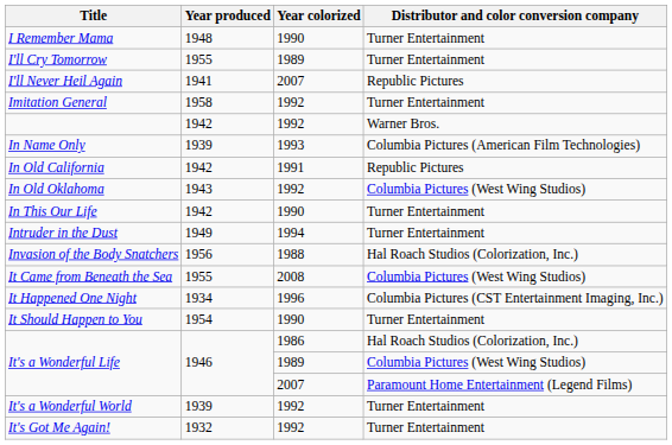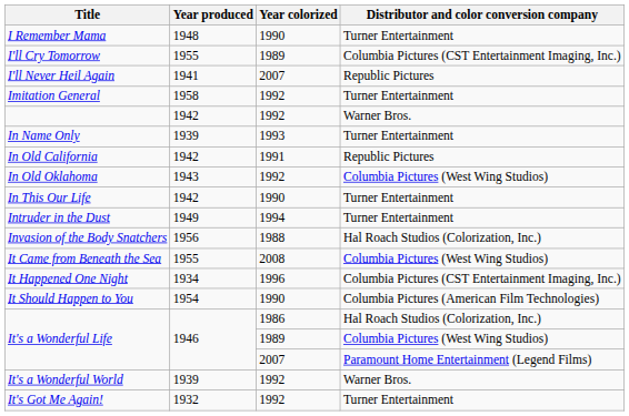 <table class="wikitable sortable">
 <tr>
 <th>Title</th>
 <th>Year produced</th>
 <th>Year colorized</th>
 <th>Distributor and color conversion company</th>
 </tr>
 <tr>
 <td><em><a href='#'>I Remember Mama</a></em></td>
 <td>1948</td>
 <td>1990</td>
 <td>Turner Entertainment</td>
 </tr>
 <tr>
 <td><em><a href='#'>I'll Cry Tomorrow</a></em></td>
 <td>1955</td>
 <td>1989</td>
-<td>Turner Entertainment</td>
+<td>Columbia Pictures (CST Entertainment Imaging, Inc.)</td>
 </tr>
 <tr>
 <td><em><a href='#'>I'll Never Heil Again</a></em></td>
 <td>1941</td>
 <td>2007</td>
 <td>Republic Pictures</td>
 </tr>
 <tr>
 <td><em><a href='#'>Imitation General</a></em></td>
 <td>1958</td>
 <td>1992</td>
 <td>Turner Entertainment</td>
 </tr>
 <tr>
 <td><em></em></td>
 <td>1942</td>
 <td>1992</td>
 <td>Warner Bros.</td>
 </tr>
 <tr>
 <td><em><a href='#'>In Name Only</a></em></td>
 <td>1939</td>
 <td>1993</td>
-<td>Columbia Pictures (American Film Technologies)</td>
+<td>Turner Entertainment</td>
 </tr>
 <tr>
 <td><em><a href='#'>In Old California</a></em></td>
 <td>1942</td>
 <td>1991</td>
 <td>Republic Pictures</td>
 </tr>
 <tr>
 <td><em><a href='#'>In Old Oklahoma</a></em></td>
 <td>1943</td>
 <td>1992</td>
 <td><a href='#'>Columbia Pictures</a> (West Wing Studios)</td>
 </tr>
 <tr>
 <td><em><a href='#'>In This Our Life</a></em></td>
 <td>1942</td>
 <td>1990</td>
 <td>Turner Entertainment</td>
 </tr>
 <tr>
 <td><em><a href='#'>Intruder in the Dust</a></em></td>
 <td>1949</td>
 <td>1994</td>
 <td>Turner Entertainment</td>
 </tr>
 <tr>
 <td><em><a href='#'>Invasion of the Body Snatchers</a></em></td>
 <td>1956</td>
 <td>1988</td>
 <td>Hal Roach Studios (Colorization, Inc.)</td>
 </tr>
 <tr>
 <td><em><a href='#'>It Came from Beneath the Sea</a></em></td>
 <td>1955</td>
 <td>2008</td>
 <td><a href='#'>Columbia Pictures</a> (West Wing Studios)</td>
 </tr>
 <tr>
 <td><em><a href='#'>It Happened One Night</a></em></td>
 <td>1934</td>
 <td>1996</td>
 <td>Columbia Pictures (CST Entertainment Imaging, Inc.)</td>
 </tr>
 <tr>
 <td><em><a href='#'>It Should Happen to You</a></em></td>
 <td>1954</td>
 <td>1990</td>
-<td>Turner Entertainment</td>
+<td>Columbia Pictures (American Film Technologies)</td>
 </tr>
 <tr>
 <td rowspan="3"><em><a href='#'>It's a Wonderful Life</a></em></td>
 <td rowspan="3">1946</td>
 <td>1986</td>
 <td>Hal Roach Studios (Colorization, Inc.)</td>
 </tr>
 <tr>
 <td>1989</td>
 <td><a href='#'>Columbia Pictures</a> (West Wing Studios)</td>
 </tr>
 <tr>
 <td>2007</td>
 <td><a href='#'>Paramount Home Entertainment</a> (Legend Films)</td>
 </tr>
 <tr>
 <td><em><a href='#'>It's a Wonderful World</a></em></td>
 <td>1939</td>
 <td>1992</td>
-<td>Turner Entertainment</td>
+<td>Warner Bros.</td>
 </tr>
 <tr>
 <td><em><a href='#'>It's Got Me Again!</a></em></td>
 <td>1932</td>
 <td>1992</td>
 <td>Turner Entertainment</td>
 </tr>
 </table>
